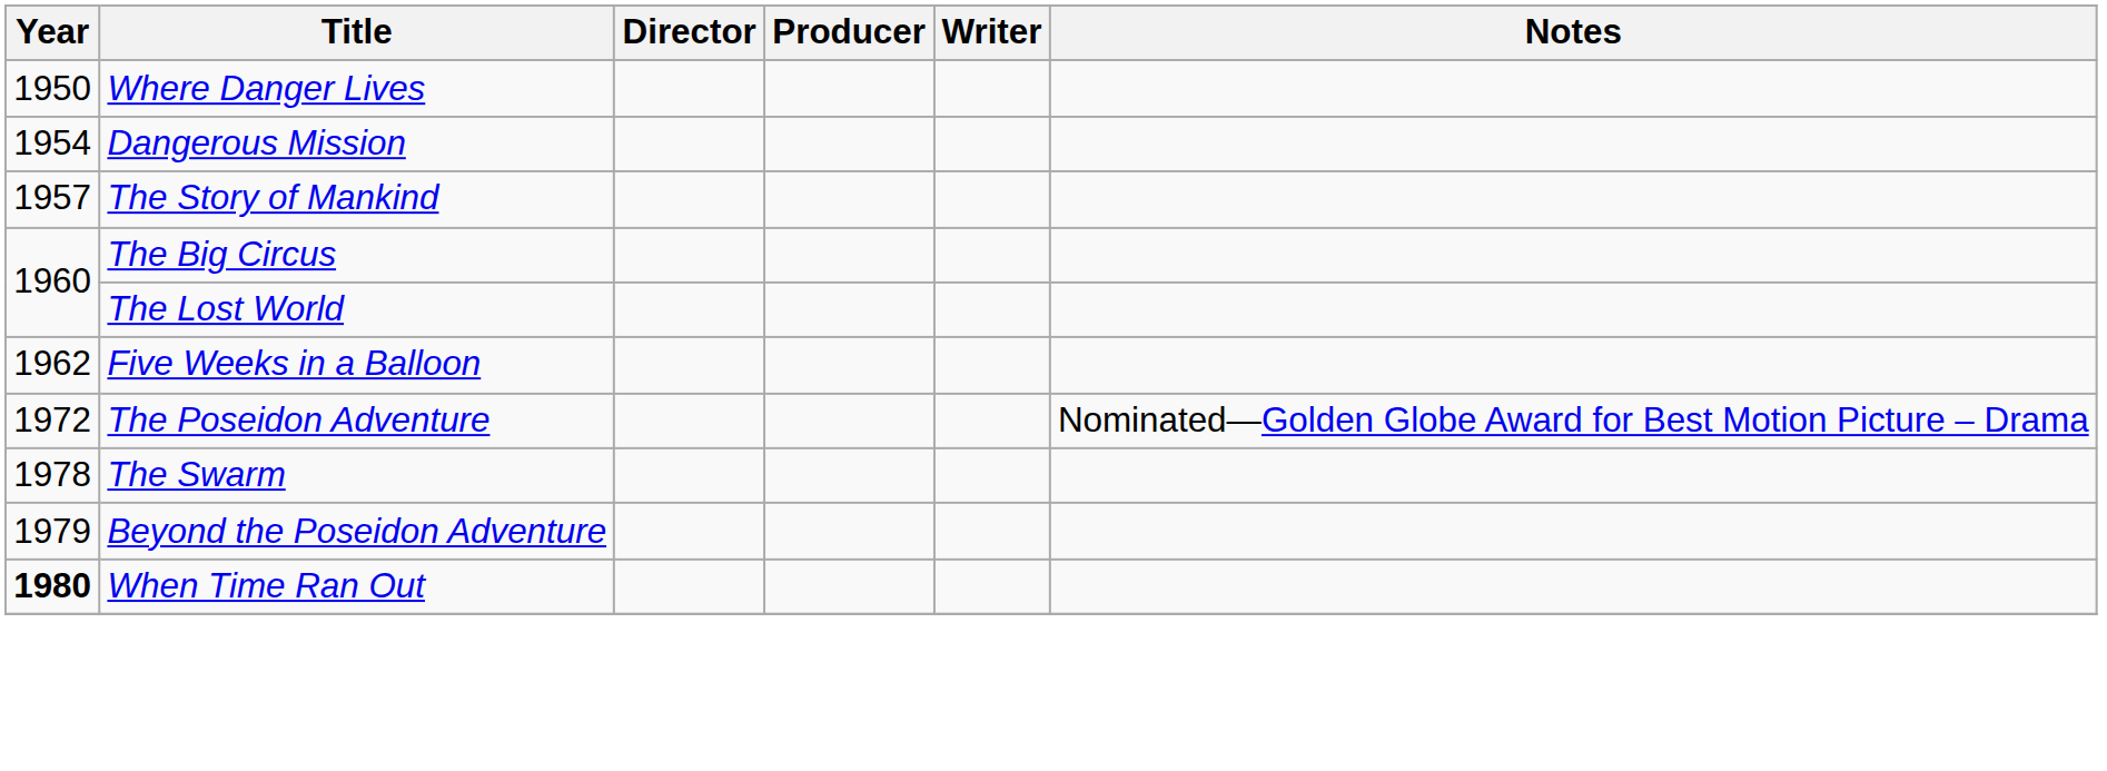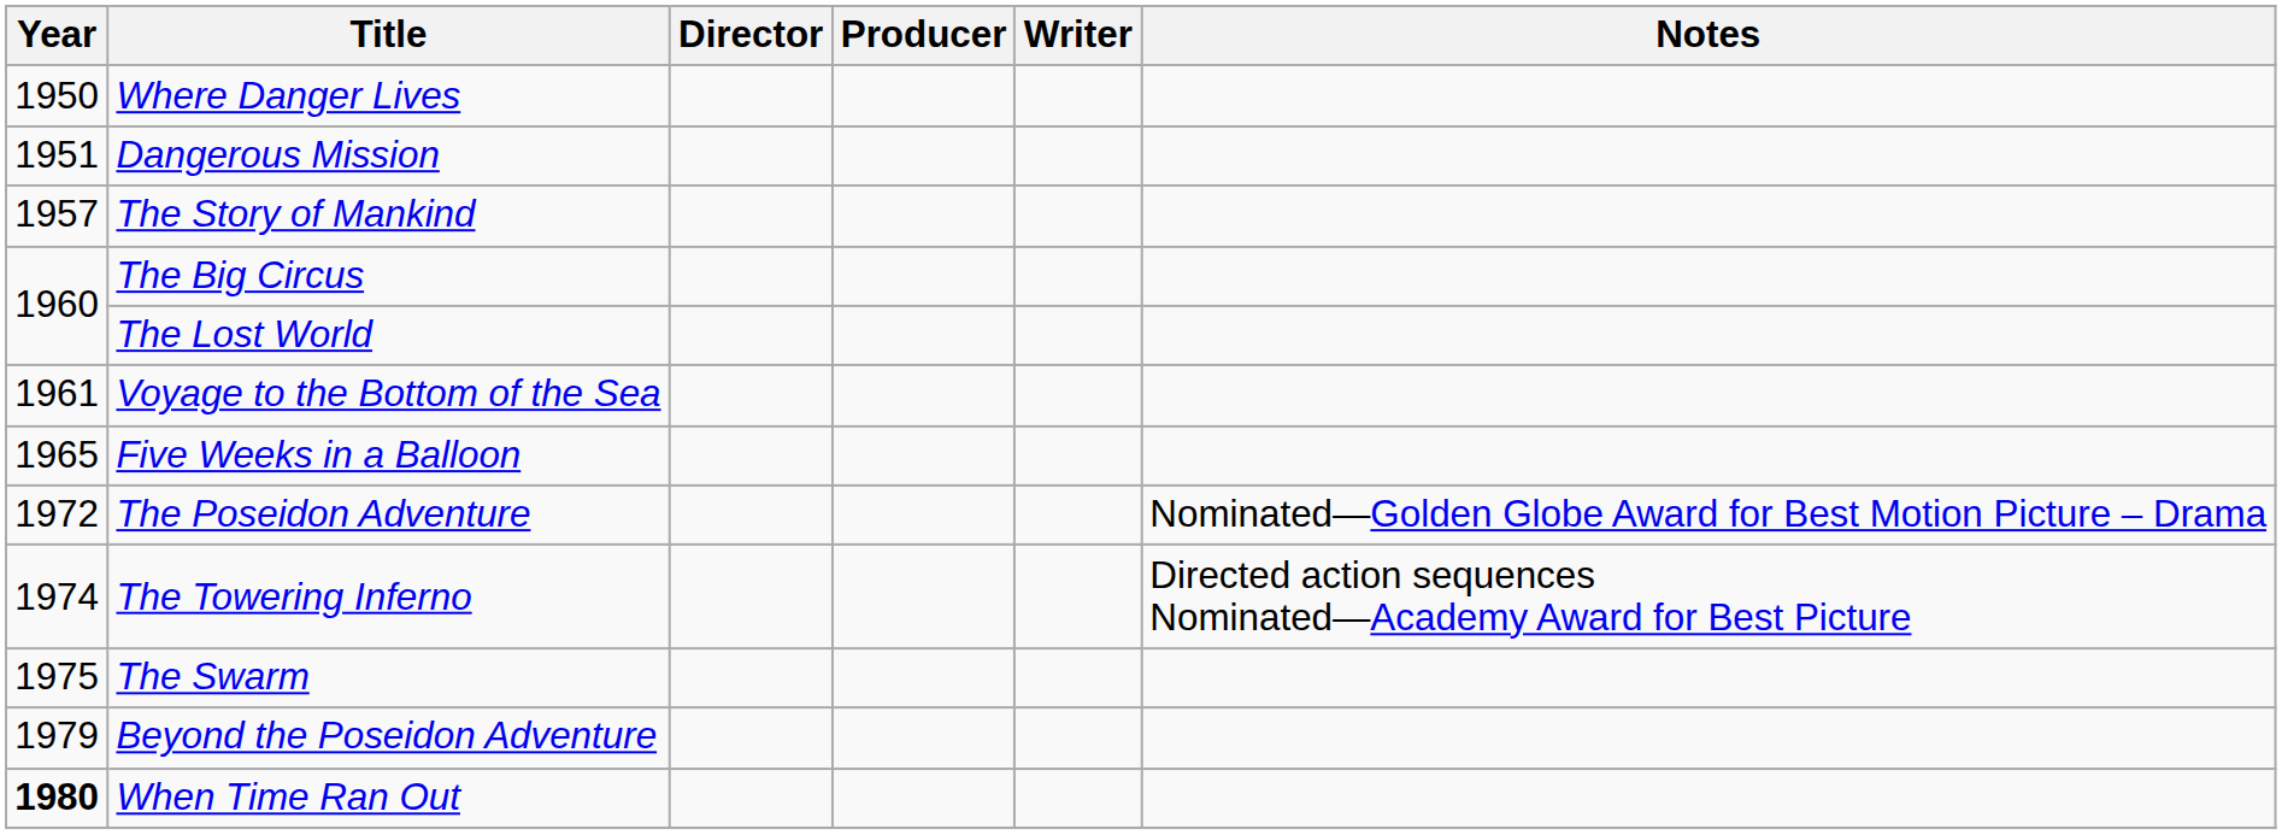 <table class="wikitable">
 <tr>
 <th>Year</th>
 <th>Title</th>
 <th>Director</th>
 <th>Producer</th>
 <th>Writer</th>
 <th>Notes</th>
 </tr>
 <tr>
 <td>1950</td>
 <td><em><a href='#'>Where Danger Lives</a></em></td>
 <td></td>
 <td></td>
 <td></td>
 <td></td>
 </tr>
 <tr>
-<td>1954</td>
+<td>1951</td>
 <td><em><a href='#'>Dangerous Mission</a></em></td>
 <td></td>
 <td></td>
 <td></td>
 <td></td>
 </tr>
 <tr>
 <td>1957</td>
 <td><em><a href='#'>The Story of Mankind</a></em></td>
 <td></td>
 <td></td>
 <td></td>
 <td></td>
 </tr>
 <tr>
 <td rowspan=2>1960</td>
 <td><em><a href='#'>The Big Circus</a></em></td>
 <td></td>
 <td></td>
 <td></td>
 <td></td>
 </tr>
 <tr>
 <td><em><a href='#'>The Lost World</a></em></td>
 <td></td>
 <td></td>
 <td></td>
 <td></td>
 </tr>
 <tr>
-<td>1962</td>
+<td>1961</td>
+<td><em><a href='#'>Voyage to the Bottom of the Sea</a></em></td>
+<td></td>
+<td></td>
+<td></td>
+<td></td>
+</tr>
+<tr>
+<td>1965</td>
 <td><em><a href='#'>Five Weeks in a Balloon</a></em></td>
 <td></td>
 <td></td>
 <td></td>
 <td></td>
 </tr>
 <tr>
 <td>1972</td>
 <td><em><a href='#'>The Poseidon Adventure</a></em></td>
 <td></td>
 <td></td>
 <td></td>
 <td>Nominated—<a href='#'>Golden Globe Award for Best Motion Picture – Drama</a></td>
 </tr>
 <tr>
-<td>1978</td>
+<td>1974</td>
+<td><em><a href='#'>The Towering Inferno</a></em></td>
+<td></td>
+<td></td>
+<td></td>
+<td>Directed action sequences<br>Nominated—<a href='#'>Academy Award for Best Picture</a></td>
+</tr>
+<tr>
+<td>1975</td>
 <td><em><a href='#'>The Swarm</a></em></td>
 <td></td>
 <td></td>
 <td></td>
 <td></td>
 </tr>
 <tr>
 <td>1979</td>
 <td><em><a href='#'>Beyond the Poseidon Adventure</a></em></td>
 <td></td>
 <td></td>
 <td></td>
 <td></td>
 </tr>
 <tr>
 <td><strong>1980</strong></td>
 <td><em><a href='#'>When Time Ran Out</a></em></td>
 <td></td>
 <td></td>
 <td></td>
 <td></td>
 </tr>
 <tr>
 </tr>
 </table>
